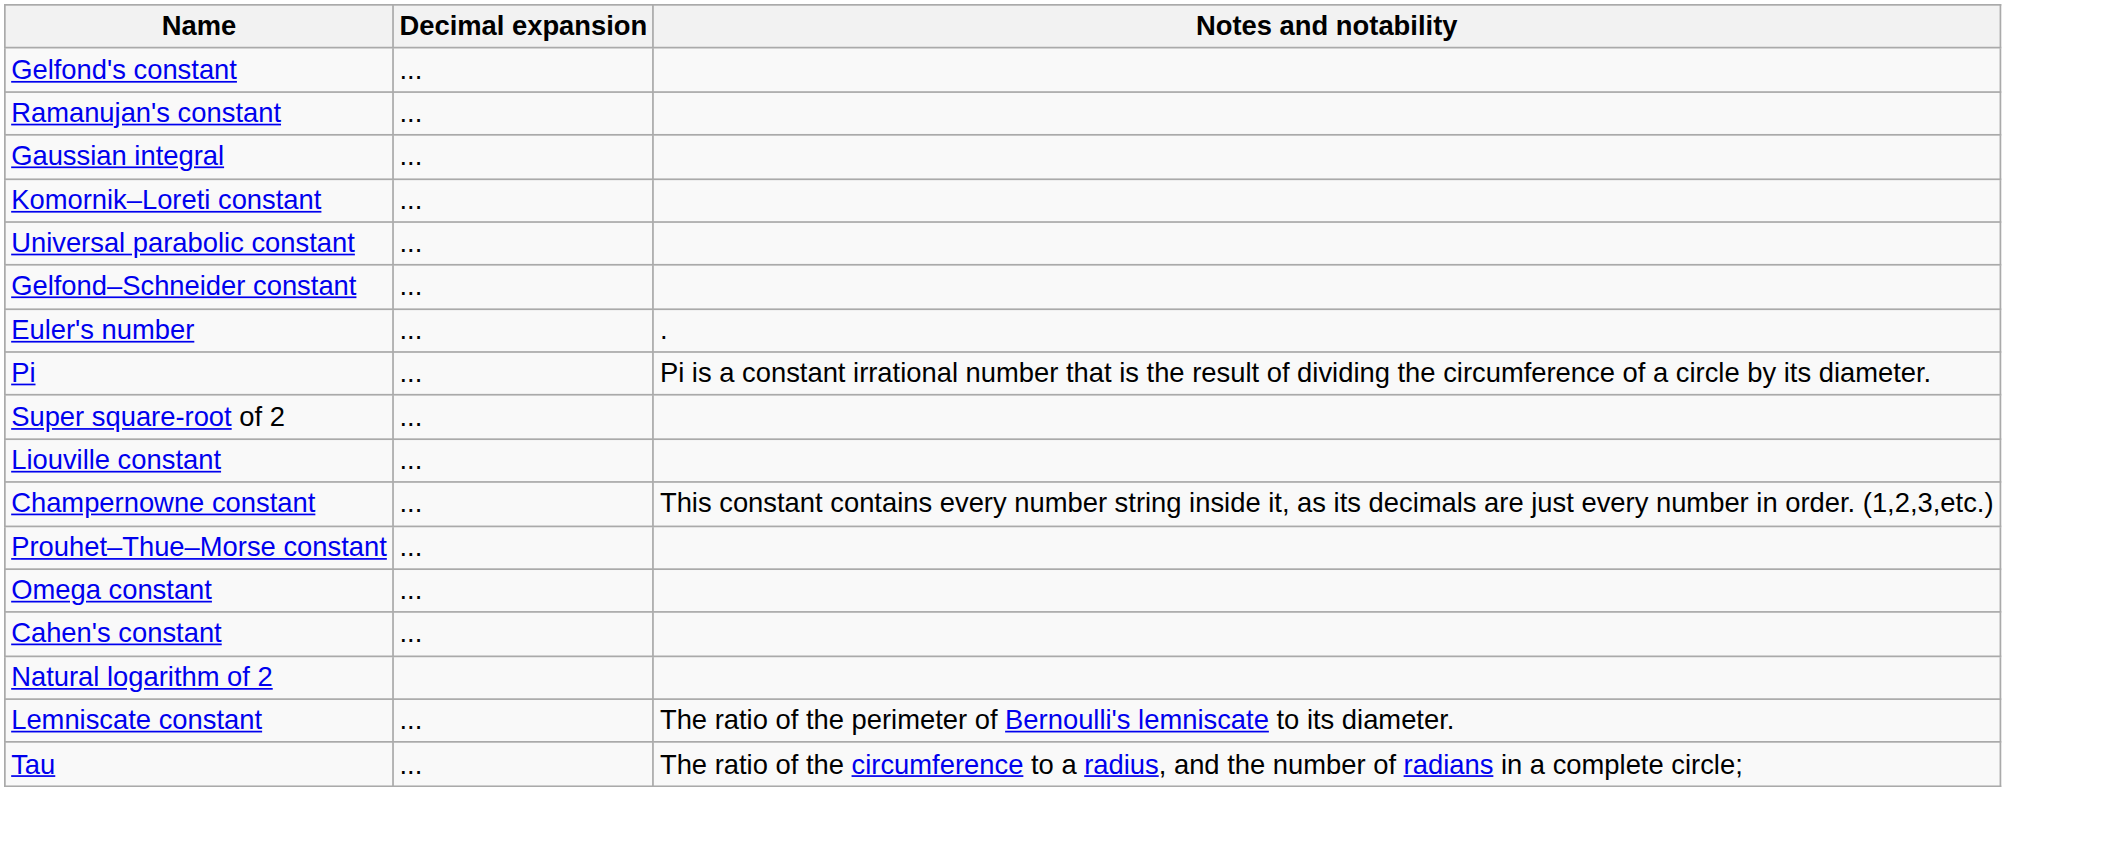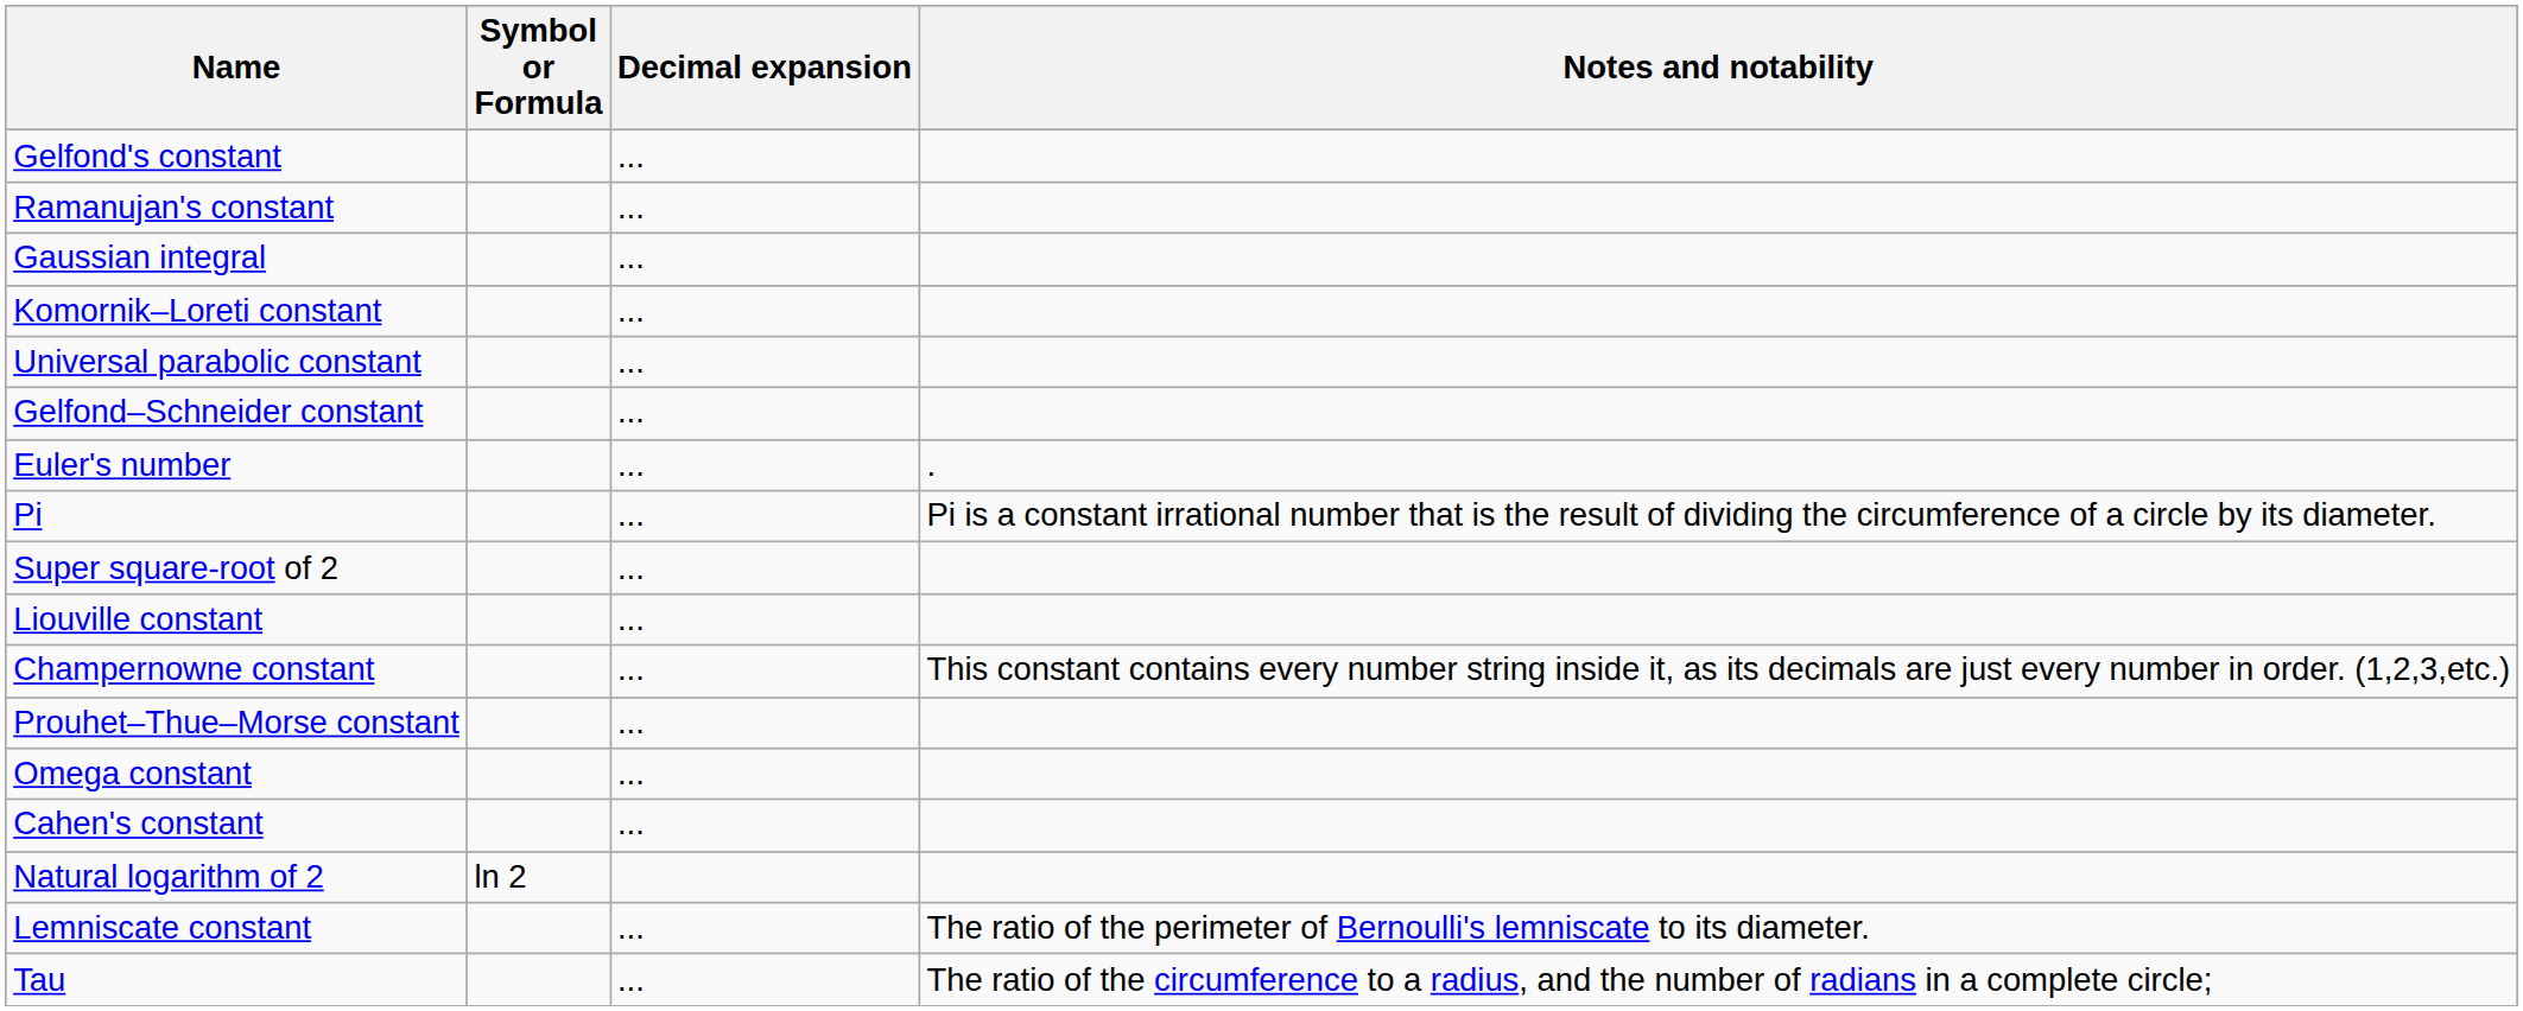 <table class="wikitable sortable sticky-header">
 <tr>
 <th>Name</th>
+<th>Symbol<br>or<br>Formula</th>
 <th>Decimal expansion</th>
 <th>Notes and notability</th>
 </tr>
 <tr>
 <td><a href='#'>Gelfond's constant</a></td>
+<td></td>
 <td>...</td>
 <td></td>
 </tr>
 <tr>
 <td><a href='#'>Ramanujan's constant</a></td>
+<td></td>
 <td>...</td>
 <td></td>
 </tr>
 <tr>
 <td><a href='#'>Gaussian integral</a></td>
+<td></td>
 <td>...</td>
 <td></td>
 </tr>
 <tr>
 <td><a href='#'>Komornik–Loreti constant</a></td>
+<td></td>
 <td>...</td>
 <td></td>
 </tr>
 <tr>
 <td><a href='#'>Universal parabolic constant</a></td>
+<td></td>
 <td>...</td>
 <td></td>
 </tr>
 <tr>
 <td><a href='#'>Gelfond–Schneider constant</a></td>
+<td></td>
 <td>...</td>
 <td></td>
 </tr>
 <tr>
 <td><a href='#'>Euler's number</a></td>
+<td></td>
 <td>...</td>
 <td>.</td>
 </tr>
 <tr>
 <td><a href='#'>Pi</a></td>
+<td></td>
 <td>...</td>
 <td>Pi is a constant irrational number that is the result of dividing the circumference of a circle by its diameter.</td>
 </tr>
 <tr>
 <td><a href='#'>Super square-root</a> of 2</td>
+<td></td>
 <td>...</td>
 <td></td>
 </tr>
 <tr>
 <td><a href='#'>Liouville constant</a></td>
+<td></td>
 <td>...</td>
 <td></td>
 </tr>
 <tr>
 <td><a href='#'>Champernowne constant</a></td>
+<td></td>
 <td>...</td>
 <td>This constant contains every number string inside it, as its decimals are just every number in order. (1,2,3,etc.)</td>
 </tr>
 <tr>
 <td><a href='#'>Prouhet–Thue–Morse constant</a></td>
+<td></td>
 <td>...</td>
 <td></td>
 </tr>
 <tr>
 <td><a href='#'>Omega constant</a></td>
+<td></td>
 <td>...</td>
 <td></td>
 </tr>
 <tr>
 <td><a href='#'>Cahen's constant</a></td>
+<td></td>
 <td>...</td>
 <td></td>
 </tr>
 <tr>
 <td><a href='#'>Natural logarithm of 2</a></td>
+<td>ln 2</td>
 <td></td>
 <td></td>
 </tr>
 <tr>
 <td><a href='#'>Lemniscate constant</a></td>
+<td></td>
 <td>...</td>
 <td>The ratio of the perimeter of <a href='#'>Bernoulli's lemniscate</a> to its diameter.</td>
 </tr>
 <tr>
 <td><a href='#'>Tau</a></td>
+<td></td>
 <td>...</td>
 <td>The ratio of the <a href='#'>circumference</a> to a <a href='#'>radius</a>, and the number of <a href='#'>radians</a> in a complete circle; </td>
 </tr>
 </table>
